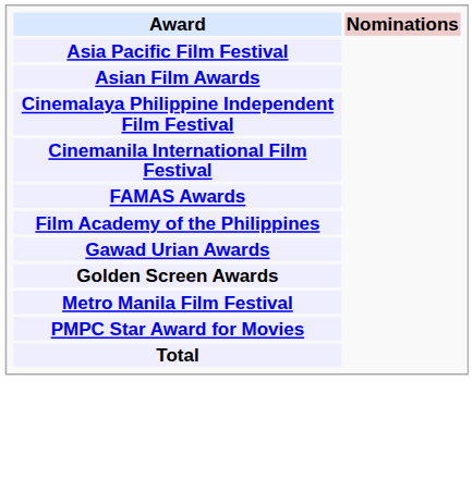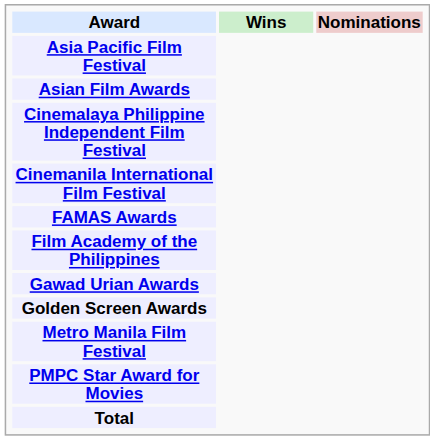 <table class="infobox" style="width:25em; text-align:center; font-size:70%;">
 <tr>
 <th scope="col" style="background-color:#d9e8ff;">Award</th>
+<th scope="col" style="background-color:#cceecc; width:60px;">Wins</th>
 <th scope="col" style="background-color:#eecccc; width:60px;">Nominations</th>
 </tr>
 <tr>
 <th scope-"row" style="background-color:#eeeeff;"><a href='#'>Asia Pacific Film Festival</a></th>
 <td></td>
+<td></td>
 </tr>
 <tr>
 <th scope-"row" style="background-color:#eeeeff;"><a href='#'>Asian Film Awards</a></th>
+<td></td>
 <td></td>
 </tr>
 <tr>
 <th scope-"row" style="background-color:#eeeeff;"><a href='#'>Cinemalaya Philippine Independent Film Festival</a></th>
 <td></td>
+<td></td>
 </tr>
 <tr>
 <th scope-"row" style="background-color:#eeeeff;"><a href='#'>Cinemanila International Film Festival</a></th>
+<td></td>
 <td></td>
 </tr>
 <tr>
 <th scope-"row" style="background-color:#eeeeff;"><a href='#'>FAMAS Awards</a></th>
 <td></td>
+<td></td>
 </tr>
 <tr>
 <th scope-"row" style="background-color:#eeeeff;"><a href='#'>Film Academy of the Philippines</a></th>
+<td></td>
 <td></td>
 </tr>
 <tr>
 <th scope-"row" style="background-color:#eeeeff;"><a href='#'>Gawad Urian Awards</a></th>
 <td></td>
+<td></td>
 </tr>
 <tr>
 <th scope-"row" style="background-color:#eeeeff;">Golden Screen Awards</th>
+<td></td>
 <td></td>
 </tr>
 <tr>
 <th scope-"row" style="background-color:#eeeeff;"><a href='#'>Metro Manila Film Festival</a></th>
 <td></td>
+<td></td>
 </tr>
 <tr>
 <th scope-"row" style="background-color:#eeeeff;"><a href='#'>PMPC Star Award for Movies</a></th>
+<td></td>
 <td></td>
 </tr>
 <tr>
 <th scope-"row" style="background-color:#eeeeff;">Total</th>
 <td></td>
+<td></td>
 </tr>
 </table>
